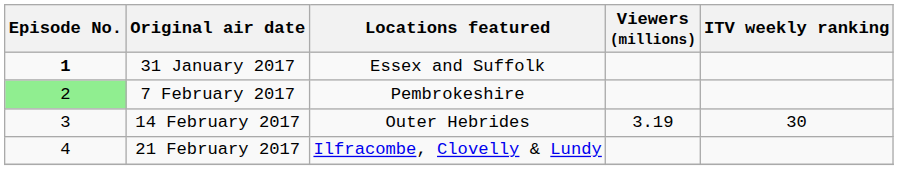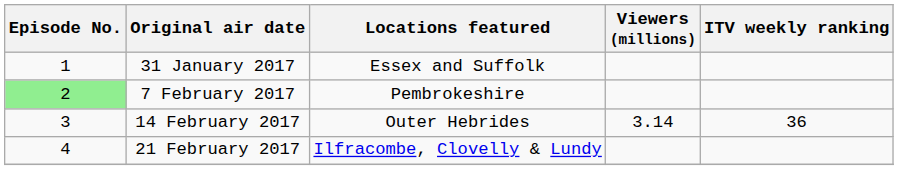 <table class="wikitable" style="text-align:center;">
 <tr>
 <th>Episode No.</th>
 <th>Original air date</th>
 <th>Locations featured</th>
 <th>Viewers<br><small>(millions)</small></th>
 <th>ITV weekly ranking</th>
 </tr>
 <tr>
-<td><strong>1</strong></td>
+<td>1</td>
 <td>31 January 2017</td>
 <td>Essex and Suffolk</td>
 <td></td>
 <td></td>
 </tr>
 <tr>
 <td style="background: lightgreen;">2</td>
 <td>7 February 2017</td>
 <td>Pembrokeshire</td>
 <td></td>
 <td></td>
 </tr>
 <tr>
 <td>3</td>
 <td>14 February 2017</td>
 <td>Outer Hebrides</td>
-<td>3.19</td>
-<td>30</td>
+<td>3.14</td>
+<td>36</td>
 </tr>
 <tr>
 <td>4</td>
 <td>21 February 2017</td>
 <td><a href='#'>Ilfracombe</a>, <a href='#'>Clovelly</a> & <a href='#'>Lundy</a></td>
 <td></td>
 <td></td>
 </tr>
 <tr>
 </tr>
 </table>
